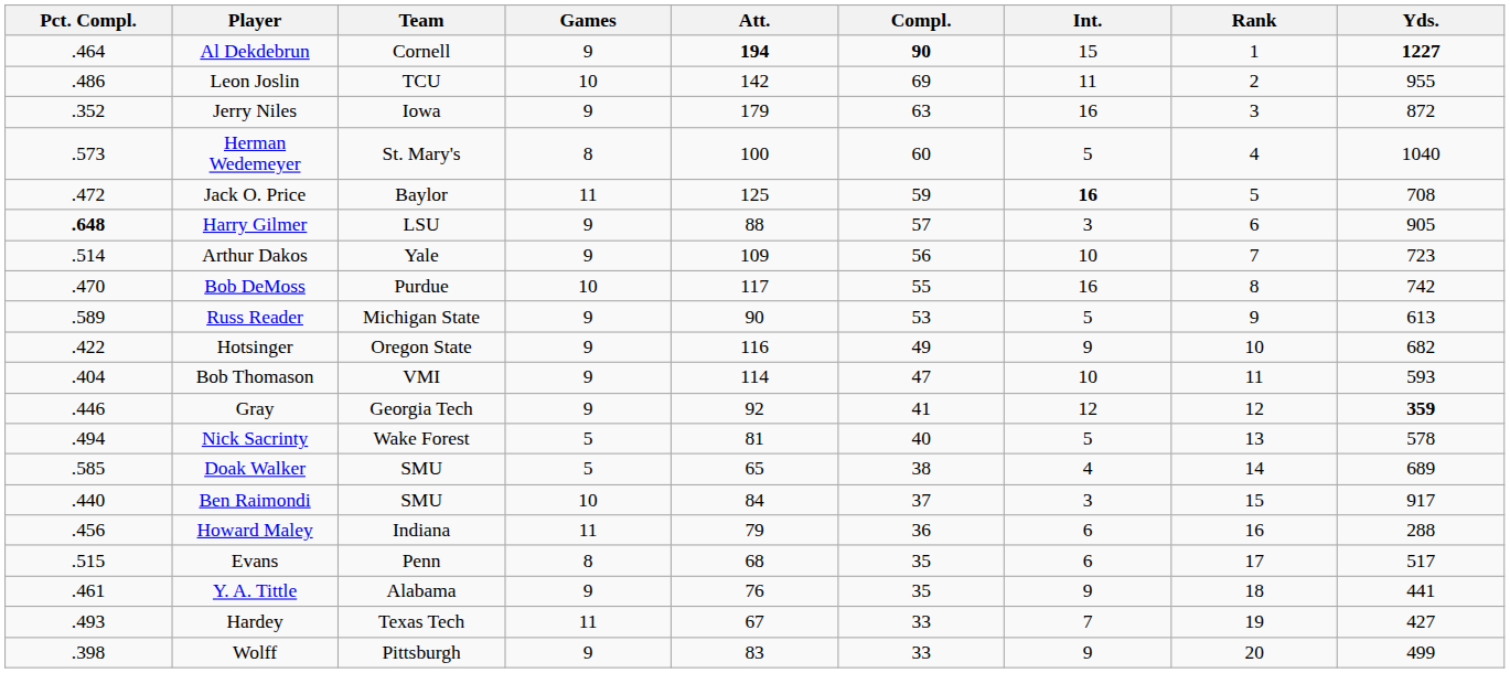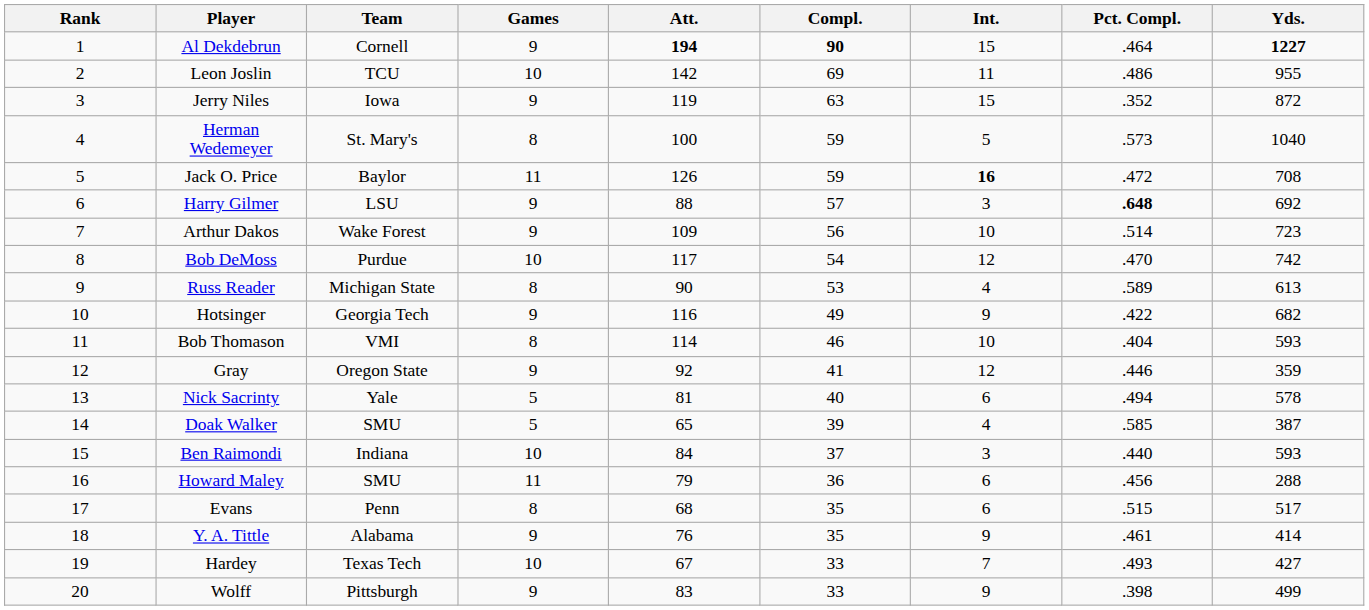 <table class="wikitable sortable">
 <tr>
-<th bgcolor="#DDDDFF" width="10%">Pct. Compl.</th>
+<th bgcolor="#DDDDFF" width="10%">Rank</th>
 <th bgcolor="#DDDDFF" width="10%">Player</th>
 <th bgcolor="#DDDDFF" width="10%">Team</th>
 <th bgcolor="#DDDDFF" width="10%">Games</th>
 <th bgcolor="#DDDDFF" width="10%">Att.</th>
 <th bgcolor="#DDDDFF" width="10%">Compl.</th>
 <th bgcolor="#DDDDFF" width="10%">Int.</th>
-<th bgcolor="#DDDDFF" width="10%">Rank</th>
+<th bgcolor="#DDDDFF" width="10%">Pct. Compl.</th>
 <th bgcolor="#DDDDFF" width="10%">Yds.</th>
 </tr>
 <tr align="center">
-<td>.464</td>
+<td>1</td>
 <td><a href='#'>Al Dekdebrun</a></td>
 <td>Cornell</td>
 <td>9</td>
 <td><strong>194</strong></td>
 <td><strong>90</strong></td>
 <td>15</td>
-<td>1</td>
+<td>.464</td>
 <td><strong>1227</strong></td>
 </tr>
 <tr align="center">
-<td>.486</td>
+<td>2</td>
 <td>Leon Joslin</td>
 <td>TCU</td>
 <td>10</td>
 <td>142</td>
 <td>69</td>
 <td>11</td>
-<td>2</td>
+<td>.486</td>
 <td>955</td>
 </tr>
 <tr align="center">
-<td>.352</td>
+<td>3</td>
 <td>Jerry Niles</td>
 <td>Iowa</td>
 <td>9</td>
-<td>179</td>
+<td>119</td>
 <td>63</td>
-<td>16</td>
-<td>3</td>
+<td>15</td>
+<td>.352</td>
 <td>872</td>
 </tr>
 <tr align="center">
-<td>.573</td>
+<td>4</td>
 <td><a href='#'>Herman Wedemeyer</a></td>
 <td>St. Mary's</td>
 <td>8</td>
 <td>100</td>
-<td>60</td>
+<td>59</td>
 <td>5</td>
-<td>4</td>
+<td>.573</td>
 <td>1040</td>
 </tr>
 <tr align="center">
-<td>.472</td>
+<td>5</td>
 <td>Jack O. Price</td>
 <td>Baylor</td>
 <td>11</td>
-<td>125</td>
+<td>126</td>
 <td>59</td>
 <td><strong>16</strong></td>
-<td>5</td>
+<td>.472</td>
 <td>708</td>
 </tr>
 <tr align="center">
-<td><strong>.648</strong></td>
+<td>6</td>
 <td><a href='#'>Harry Gilmer</a></td>
 <td>LSU</td>
 <td>9</td>
 <td>88</td>
 <td>57</td>
 <td>3</td>
-<td>6</td>
-<td>905</td>
+<td><strong>.648</strong></td>
+<td>692</td>
 </tr>
 <tr align="center">
-<td>.514</td>
+<td>7</td>
 <td>Arthur Dakos</td>
-<td>Yale</td>
+<td>Wake Forest</td>
 <td>9</td>
 <td>109</td>
 <td>56</td>
 <td>10</td>
-<td>7</td>
+<td>.514</td>
 <td>723</td>
 </tr>
 <tr align="center">
-<td>.470</td>
+<td>8</td>
 <td><a href='#'>Bob DeMoss</a></td>
 <td>Purdue</td>
 <td>10</td>
 <td>117</td>
-<td>55</td>
-<td>16</td>
-<td>8</td>
+<td>54</td>
+<td>12</td>
+<td>.470</td>
 <td>742</td>
 </tr>
 <tr align="center">
-<td>.589</td>
+<td>9</td>
 <td><a href='#'>Russ Reader</a></td>
 <td>Michigan State</td>
-<td>9</td>
+<td>8</td>
 <td>90</td>
 <td>53</td>
-<td>5</td>
-<td>9</td>
+<td>4</td>
+<td>.589</td>
 <td>613</td>
 </tr>
 <tr align="center">
-<td>.422</td>
+<td>10</td>
 <td>Hotsinger</td>
-<td>Oregon State</td>
+<td>Georgia Tech</td>
 <td>9</td>
 <td>116</td>
 <td>49</td>
 <td>9</td>
-<td>10</td>
+<td>.422</td>
 <td>682</td>
 </tr>
 <tr align="center">
-<td>.404</td>
+<td>11</td>
 <td>Bob Thomason</td>
 <td>VMI</td>
-<td>9</td>
+<td>8</td>
 <td>114</td>
-<td>47</td>
+<td>46</td>
 <td>10</td>
-<td>11</td>
+<td>.404</td>
 <td>593</td>
 </tr>
 <tr align="center">
-<td>.446</td>
+<td>12</td>
 <td>Gray</td>
-<td>Georgia Tech</td>
+<td>Oregon State</td>
 <td>9</td>
 <td>92</td>
 <td>41</td>
 <td>12</td>
-<td>12</td>
-<td><strong>359</strong></td>
+<td>.446</td>
+<td>359</td>
 </tr>
 <tr align="center">
-<td>.494</td>
+<td>13</td>
 <td><a href='#'>Nick Sacrinty</a></td>
-<td>Wake Forest</td>
+<td>Yale</td>
 <td>5</td>
 <td>81</td>
 <td>40</td>
-<td>5</td>
-<td>13</td>
+<td>6</td>
+<td>.494</td>
 <td>578</td>
 </tr>
 <tr align="center">
-<td>.585</td>
+<td>14</td>
 <td><a href='#'>Doak Walker</a></td>
 <td>SMU</td>
 <td>5</td>
 <td>65</td>
-<td>38</td>
+<td>39</td>
 <td>4</td>
-<td>14</td>
-<td>689</td>
+<td>.585</td>
+<td>387</td>
 </tr>
 <tr align="center">
-<td>.440</td>
+<td>15</td>
 <td><a href='#'>Ben Raimondi</a></td>
-<td>SMU</td>
+<td>Indiana</td>
 <td>10</td>
 <td>84</td>
 <td>37</td>
 <td>3</td>
-<td>15</td>
-<td>917</td>
+<td>.440</td>
+<td>593</td>
 </tr>
 <tr align="center">
-<td>.456</td>
+<td>16</td>
 <td><a href='#'>Howard Maley</a></td>
-<td>Indiana</td>
+<td>SMU</td>
 <td>11</td>
 <td>79</td>
 <td>36</td>
 <td>6</td>
-<td>16</td>
+<td>.456</td>
 <td>288</td>
 </tr>
 <tr align="center">
-<td>.515</td>
+<td>17</td>
 <td>Evans</td>
 <td>Penn</td>
 <td>8</td>
 <td>68</td>
 <td>35</td>
 <td>6</td>
-<td>17</td>
+<td>.515</td>
 <td>517</td>
 </tr>
 <tr align="center">
-<td>.461</td>
+<td>18</td>
 <td><a href='#'>Y. A. Tittle</a></td>
 <td>Alabama</td>
 <td>9</td>
 <td>76</td>
 <td>35</td>
 <td>9</td>
-<td>18</td>
-<td>441</td>
+<td>.461</td>
+<td>414</td>
 </tr>
 <tr align="center">
-<td>.493</td>
+<td>19</td>
 <td>Hardey</td>
 <td>Texas Tech</td>
-<td>11</td>
+<td>10</td>
 <td>67</td>
 <td>33</td>
 <td>7</td>
-<td>19</td>
+<td>.493</td>
 <td>427</td>
 </tr>
 <tr align="center">
-<td>.398</td>
+<td>20</td>
 <td>Wolff</td>
 <td>Pittsburgh</td>
 <td>9</td>
 <td>83</td>
 <td>33</td>
 <td>9</td>
-<td>20</td>
+<td>.398</td>
 <td>499</td>
 </tr>
 </table>
